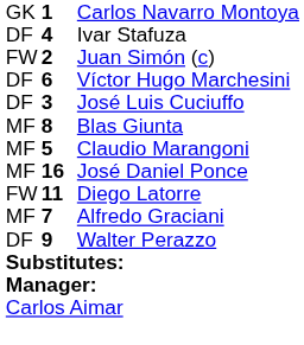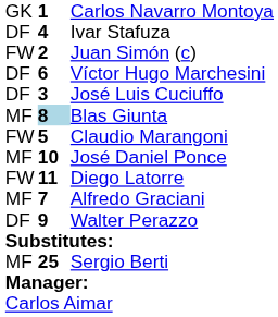 <table style="font-size:90%; margin:0.2em auto;" cellspacing="0" cellpadding="0">
 <tr>
 <th width="25"></th>
 <th width="25"></th>
 </tr>
 <tr>
 <td>GK</td>
 <td><strong>1</strong></td>
 <td> <a href='#'>Carlos Navarro Montoya</a></td>
 </tr>
 <tr>
 <td>DF</td>
 <td><strong>4</strong></td>
 <td> Ivar Stafuza</td>
 </tr>
 <tr>
 <td>FW</td>
 <td><strong>2</strong></td>
 <td> <a href='#'>Juan Simón</a> (<a href='#'>c</a>)</td>
 </tr>
 <tr>
 <td>DF</td>
 <td><strong>6</strong></td>
 <td> <a href='#'>Víctor Hugo Marchesini</a></td>
 </tr>
 <tr>
 <td>DF</td>
 <td><strong>3</strong></td>
 <td> <a href='#'>José Luis Cuciuffo</a></td>
 </tr>
 <tr>
 <td>MF</td>
-<td><strong>8</strong></td>
+<td style="background: lightblue;"><strong>8</strong></td>
 <td> <a href='#'>Blas Giunta</a></td>
 </tr>
 <tr>
-<td>MF</td>
+<td>FW</td>
 <td><strong>5</strong></td>
 <td> <a href='#'>Claudio Marangoni</a></td>
 </tr>
 <tr>
 <td>MF</td>
-<td><strong>16</strong></td>
+<td><strong>10</strong></td>
 <td> <a href='#'>José Daniel Ponce</a></td>
 </tr>
 <tr>
 <td>FW</td>
 <td><strong>11</strong></td>
 <td> <a href='#'>Diego Latorre</a></td>
 </tr>
 <tr>
 <td>MF</td>
 <td><strong>7</strong></td>
 <td> <a href='#'>Alfredo Graciani</a></td>
 </tr>
 <tr>
 <td>DF</td>
 <td><strong>9</strong></td>
 <td> <a href='#'>Walter Perazzo</a></td>
 <td></td>
 <td></td>
 </tr>
 <tr>
 <td colspan=3><strong>Substitutes:</strong></td>
 </tr>
 <tr>
+<td>MF</td>
+<td><strong>25</strong></td>
+<td> <a href='#'>Sergio Berti</a></td>
+<td></td>
+<td></td>
+</tr>
+<tr>
 <td colspan=3><strong>Manager:</strong></td>
 </tr>
 <tr>
 <td colspan=4> <a href='#'>Carlos Aimar</a></td>
 </tr>
 </table>
